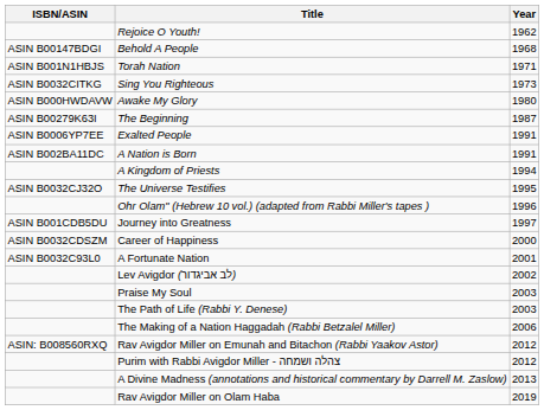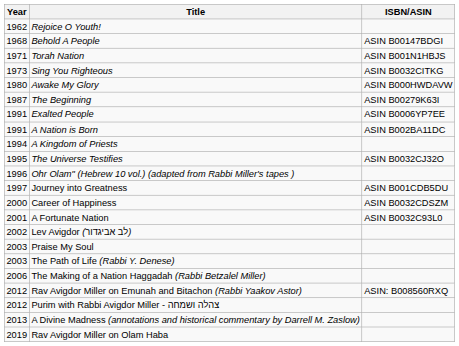 <table class="wikitable sortable" style="font-size: 95%;">
 <tr>
+<th>Year</th>
+<th>Title</th>
 <th>ISBN/ASIN</th>
-<th>Title</th>
-<th>Year</th>
 </tr>
 <tr>
+<td>1962</td>
+<td><em>Rejoice O Youth!</em></td>
 <td></td>
-<td><em>Rejoice O Youth!</em></td>
-<td>1962</td>
 </tr>
 <tr>
+<td>1968</td>
+<td><em>Behold A People</em></td>
 <td>ASIN B00147BDGI</td>
-<td><em>Behold A People</em></td>
-<td>1968</td>
 </tr>
 <tr>
+<td>1971</td>
+<td><em>Torah Nation</em></td>
 <td>ASIN B001N1HBJS</td>
-<td><em>Torah Nation</em></td>
-<td>1971</td>
 </tr>
 <tr>
+<td>1973</td>
+<td><em>Sing You Righteous</em></td>
 <td>ASIN B0032CITKG</td>
-<td><em>Sing You Righteous</em></td>
-<td>1973</td>
 </tr>
 <tr>
+<td>1980</td>
+<td><em>Awake My Glory</em></td>
 <td>ASIN B000HWDAVW</td>
-<td><em>Awake My Glory</em></td>
-<td>1980</td>
 </tr>
 <tr>
+<td>1987</td>
+<td><em>The Beginning</em></td>
 <td>ASIN B00279K63I</td>
-<td><em>The Beginning</em></td>
-<td>1987</td>
 </tr>
 <tr>
+<td>1991</td>
+<td><em>Exalted People</em></td>
 <td>ASIN B0006YP7EE</td>
-<td><em>Exalted People</em></td>
-<td>1991</td>
 </tr>
 <tr>
+<td>1991</td>
+<td><em>A Nation is Born</em></td>
 <td>ASIN B002BA11DC</td>
-<td><em>A Nation is Born</em></td>
-<td>1991</td>
 </tr>
 <tr>
+<td>1994</td>
+<td><em>A Kingdom of Priests</em></td>
 <td></td>
-<td><em>A Kingdom of Priests</em></td>
-<td>1994</td>
 </tr>
 <tr>
+<td>1995</td>
+<td><em>The Universe Testifies</em></td>
 <td>ASIN B0032CJ32O</td>
-<td><em>The Universe Testifies</em></td>
-<td>1995</td>
 </tr>
 <tr>
+<td>1996</td>
+<td><em>Ohr Olam" (Hebrew 10 vol.) (adapted from Rabbi Miller's tapes )</td>
 <td></td>
-<td><em>Ohr Olam" (Hebrew 10 vol.) (adapted from Rabbi Miller's tapes )</td>
-<td>1996</td>
 </tr>
 <tr>
+<td>1997</td>
+<td></em>Journey into Greatness<em></td>
 <td>ASIN B001CDB5DU</td>
-<td></em>Journey into Greatness<em></td>
-<td>1997</td>
 </tr>
 <tr>
+<td>2000</td>
+<td></em>Career of Happiness<em></td>
 <td>ASIN B0032CDSZM</td>
-<td></em>Career of Happiness<em></td>
-<td>2000</td>
 </tr>
 <tr>
+<td>2001</td>
+<td></em>A Fortunate Nation<em></td>
 <td>ASIN B0032C93L0</td>
-<td></em>A Fortunate Nation<em></td>
-<td>2001</td>
 </tr>
 <tr>
+<td>2002</td>
+<td></em>Lev Avigdor<em> (</em>לב אביגדור<em>)</td>
 <td></td>
-<td></em>Lev Avigdor<em> (</em>לב אביגדור<em>)</td>
-<td>2002</td>
 </tr>
 <tr>
+<td>2003</td>
+<td></em>Praise My Soul<em></td>
 <td></td>
-<td></em>Praise My Soul<em></td>
-<td>2003</td>
 </tr>
 <tr>
+<td>2003</td>
+<td></em>The Path of Life<em> (Rabbi Y. Denese)</td>
 <td></td>
-<td></em>The Path of Life<em> (Rabbi Y. Denese)</td>
-<td>2003</td>
 </tr>
 <tr>
+<td>2006</td>
+<td></em>The Making of a Nation Haggadah<em> (Rabbi Betzalel Miller)</td>
 <td></td>
-<td></em>The Making of a Nation Haggadah<em> (Rabbi Betzalel Miller)</td>
-<td>2006</td>
 </tr>
 <tr>
+<td>2012</td>
+<td></em>Rav Avigdor Miller on Emunah and Bitachon<em> (Rabbi Yaakov Astor)</td>
 <td>ASIN: B008560RXQ</td>
-<td></em>Rav Avigdor Miller on Emunah and Bitachon<em> (Rabbi Yaakov Astor)</td>
-<td>2012</td>
 </tr>
 <tr>
+<td>2012</td>
+<td></em>Purim with Rabbi Avigdor Miller - צהלה ושמחה<em></td>
 <td></td>
-<td></em>Purim with Rabbi Avigdor Miller - צהלה ושמחה<em></td>
-<td>2012</td>
 </tr>
 <tr>
+<td>2013</td>
+<td></em>A Divine Madness<em> (annotations and historical commentary by Darrell M. Zaslow)</td>
 <td></td>
-<td></em>A Divine Madness<em> (annotations and historical commentary by Darrell M. Zaslow)</td>
-<td>2013</td>
 </tr>
 <tr>
+<td>2019</td>
+<td></em>Rav Avigdor Miller on Olam Haba<em></td>
 <td></td>
-<td></em>Rav Avigdor Miller on Olam Haba<em></td>
-<td>2019</td>
 </tr>
 </table>
